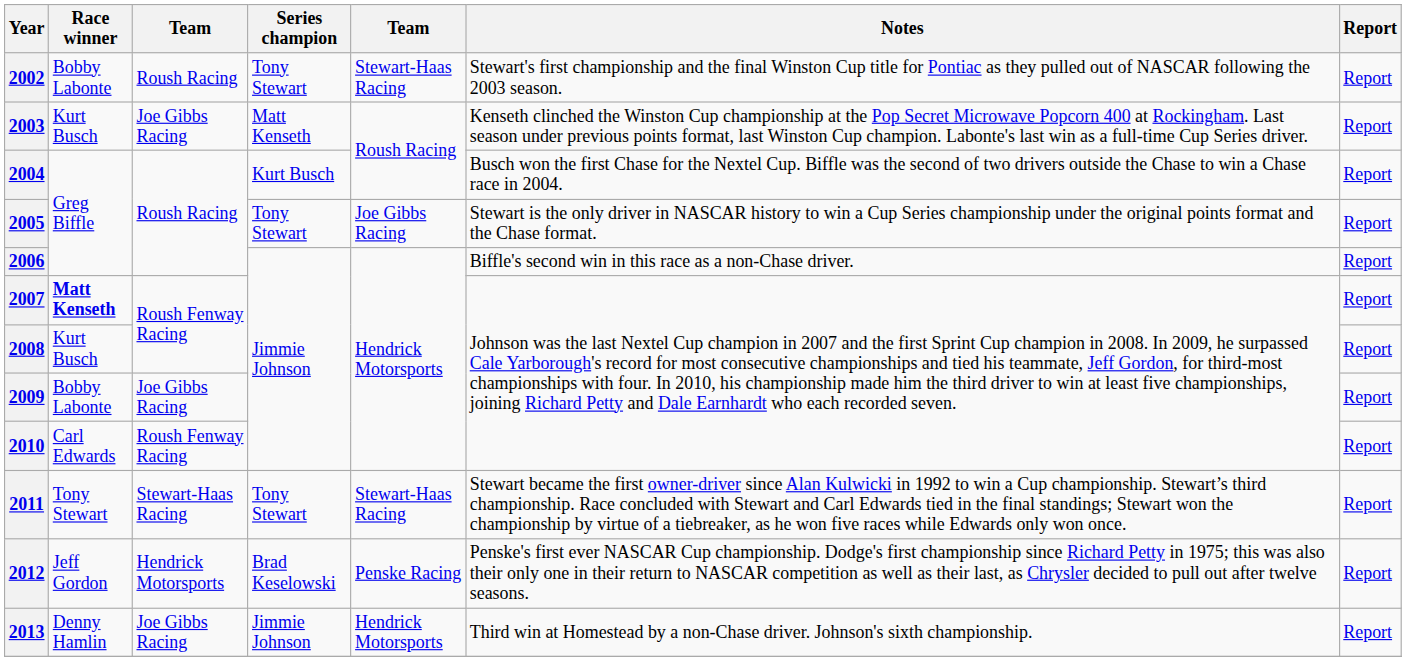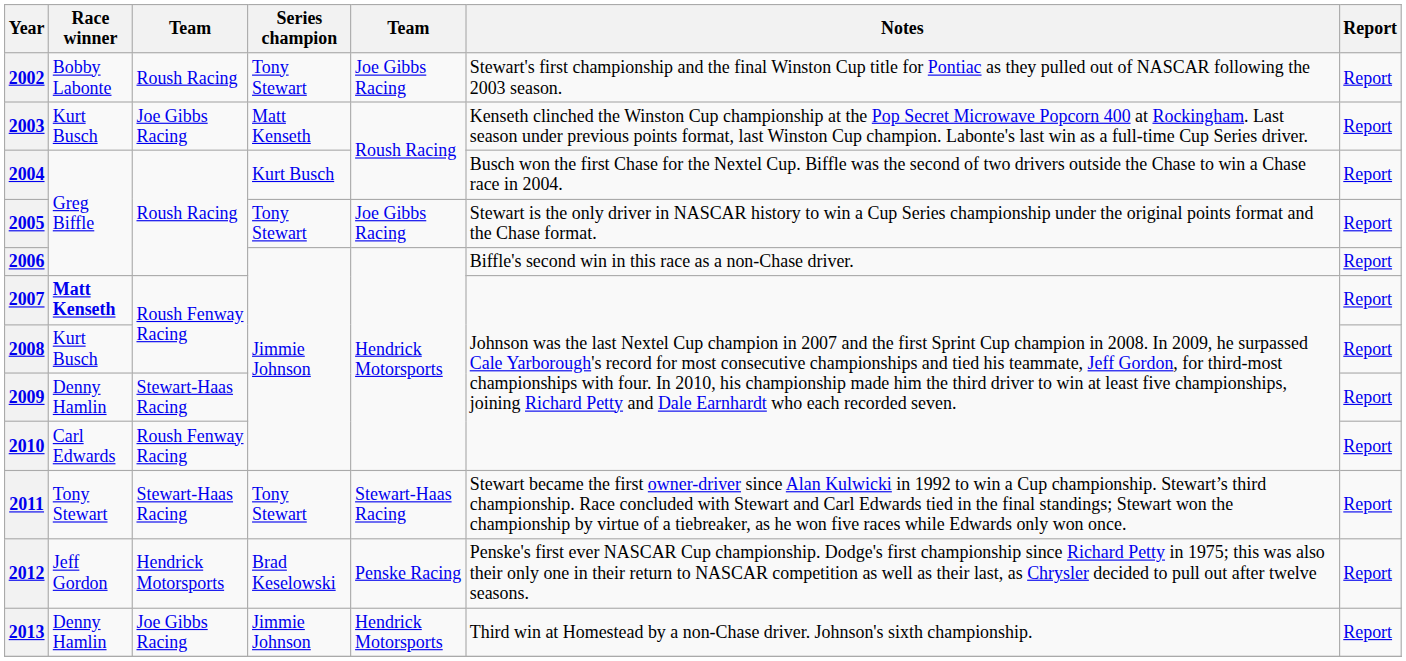 <table class="wikitable">
 <tr>
 <th>Year</th>
 <th>Race winner</th>
 <th>Team</th>
 <th>Series champion</th>
 <th>Team</th>
 <th>Notes</th>
 <th>Report</th>
 </tr>
 <tr>
 <th><a href='#'>2002</a></th>
 <td><a href='#'>Bobby Labonte</a></td>
 <td><a href='#'>Roush Racing</a></td>
 <td><a href='#'>Tony Stewart</a></td>
-<td><a href='#'>Stewart-Haas Racing</a></td>
+<td><a href='#'>Joe Gibbs Racing</a></td>
 <td>Stewart's first championship and the final Winston Cup title for <a href='#'>Pontiac</a> as they pulled out of NASCAR following the 2003 season.</td>
 <td><a href='#'>Report</a></td>
 </tr>
 <tr>
 <th><a href='#'>2003</a></th>
 <td><a href='#'>Kurt Busch</a></td>
 <td><a href='#'>Joe Gibbs Racing</a></td>
 <td><a href='#'>Matt Kenseth</a></td>
 <td rowspan=2><a href='#'>Roush Racing</a></td>
 <td>Kenseth clinched the Winston Cup championship at the <a href='#'>Pop Secret Microwave Popcorn 400</a> at <a href='#'>Rockingham</a>. Last season under previous points format, last Winston Cup champion. Labonte's last win as a full-time Cup Series driver.</td>
 <td><a href='#'>Report</a></td>
 </tr>
 <tr>
 <th><a href='#'>2004</a></th>
 <td rowspan=3><a href='#'>Greg Biffle</a></td>
 <td rowspan=3><a href='#'>Roush Racing</a></td>
 <td><a href='#'>Kurt Busch</a></td>
 <td>Busch won the first Chase for the Nextel Cup. Biffle was the second of two drivers outside the Chase to win a Chase race in 2004.</td>
 <td><a href='#'>Report</a></td>
 </tr>
 <tr>
 <th><a href='#'>2005</a></th>
 <td><a href='#'>Tony Stewart</a></td>
 <td><a href='#'>Joe Gibbs Racing</a></td>
 <td>Stewart is the only driver in NASCAR history to win a Cup Series championship under the original points format and the Chase format.</td>
 <td><a href='#'>Report</a></td>
 </tr>
 <tr>
 <th><a href='#'>2006</a></th>
 <td rowspan=5><a href='#'>Jimmie Johnson</a></td>
 <td rowspan=5><a href='#'>Hendrick Motorsports</a></td>
 <td>Biffle's second win in this race as a non-Chase driver.</td>
 <td><a href='#'>Report</a></td>
 </tr>
 <tr>
 <th><a href='#'>2007</a></th>
 <td><strong><a href='#'>Matt Kenseth</a></strong></td>
 <td rowspan=2><a href='#'>Roush Fenway Racing</a></td>
 <td rowspan=4>Johnson was the last Nextel Cup champion in 2007 and the first Sprint Cup champion in 2008. In 2009, he surpassed <a href='#'>Cale Yarborough</a>'s record for most consecutive championships and tied his teammate, <a href='#'>Jeff Gordon</a>, for third-most championships with four. In 2010, his championship made him the third driver to win at least five championships, joining <a href='#'>Richard Petty</a> and <a href='#'>Dale Earnhardt</a> who each recorded seven.</td>
 <td><a href='#'>Report</a></td>
 </tr>
 <tr>
 <th><a href='#'>2008</a></th>
 <td><a href='#'>Kurt Busch</a></td>
 <td><a href='#'>Report</a></td>
 </tr>
 <tr>
 <th><a href='#'>2009</a></th>
-<td><a href='#'>Bobby Labonte</a></td>
-<td><a href='#'>Joe Gibbs Racing</a></td>
+<td><a href='#'>Denny Hamlin</a></td>
+<td><a href='#'>Stewart-Haas Racing</a></td>
 <td><a href='#'>Report</a></td>
 </tr>
 <tr>
 <th><a href='#'>2010</a></th>
 <td><a href='#'>Carl Edwards</a></td>
 <td><a href='#'>Roush Fenway Racing</a></td>
 <td><a href='#'>Report</a></td>
 </tr>
 <tr>
 <th><a href='#'>2011</a></th>
 <td><a href='#'>Tony Stewart</a></td>
 <td><a href='#'>Stewart-Haas Racing</a></td>
 <td><a href='#'>Tony Stewart</a></td>
 <td><a href='#'>Stewart-Haas Racing</a></td>
 <td>Stewart became the first <a href='#'>owner-driver</a> since <a href='#'>Alan Kulwicki</a> in 1992 to win a Cup championship. Stewart’s third championship. Race concluded with Stewart and Carl Edwards tied in the final standings; Stewart won the championship by virtue of a tiebreaker, as he won five races while Edwards only won once.</td>
 <td><a href='#'>Report</a></td>
 </tr>
 <tr>
 <th><a href='#'>2012</a></th>
 <td><a href='#'>Jeff Gordon</a></td>
 <td><a href='#'>Hendrick Motorsports</a></td>
 <td><a href='#'>Brad Keselowski</a></td>
 <td><a href='#'>Penske Racing</a></td>
 <td>Penske's first ever NASCAR Cup championship. Dodge's first championship since <a href='#'>Richard Petty</a> in 1975; this was also their only one in their return to NASCAR competition as well as their last, as <a href='#'>Chrysler</a> decided to pull out after twelve seasons.</td>
 <td><a href='#'>Report</a></td>
 </tr>
 <tr>
 <th><a href='#'>2013</a></th>
 <td><a href='#'>Denny Hamlin</a></td>
 <td><a href='#'>Joe Gibbs Racing</a></td>
 <td><a href='#'>Jimmie Johnson</a></td>
 <td><a href='#'>Hendrick Motorsports</a></td>
 <td>Third win at Homestead by a non-Chase driver. Johnson's sixth championship.</td>
 <td><a href='#'>Report</a></td>
 </tr>
 <tr>
 </tr>
 </table>
